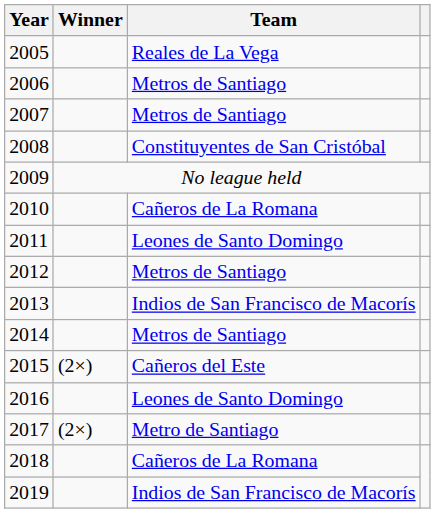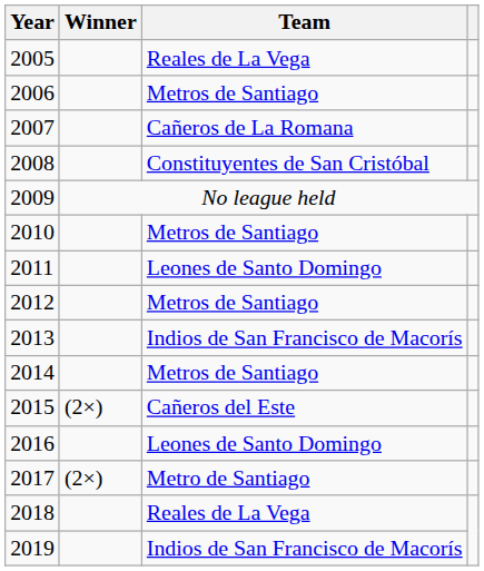 <table class="wikitable sortable">
 <tr>
 <th>Year</th>
 <th>Winner</th>
 <th>Team</th>
 <th></th>
 </tr>
 <tr>
 <td>2005</td>
 <td> </td>
 <td><a href='#'>Reales de La Vega</a></td>
 <td></td>
 </tr>
 <tr>
 <td>2006</td>
 <td> </td>
 <td><a href='#'>Metros de Santiago</a></td>
 <td></td>
 </tr>
 <tr>
 <td>2007</td>
 <td> </td>
-<td><a href='#'>Metros de Santiago</a></td>
+<td><a href='#'>Cañeros de La Romana</a></td>
 <td></td>
 </tr>
 <tr>
 <td>2008</td>
 <td> </td>
 <td><a href='#'>Constituyentes de San Cristóbal</a></td>
 <td></td>
 </tr>
 <tr>
 <td>2009</td>
 <td colspan=3 style="text-align:center;"><em>No league held</em></td>
 </tr>
 <tr>
 <td>2010</td>
 <td> </td>
-<td><a href='#'>Cañeros de La Romana</a></td>
+<td><a href='#'>Metros de Santiago</a></td>
 <td></td>
 </tr>
 <tr>
 <td>2011</td>
 <td> </td>
 <td><a href='#'>Leones de Santo Domingo</a></td>
 <td></td>
 </tr>
 <tr>
 <td>2012</td>
 <td> </td>
 <td><a href='#'>Metros de Santiago</a></td>
 <td></td>
 </tr>
 <tr>
 <td>2013</td>
 <td> </td>
 <td><a href='#'>Indios de San Francisco de Macorís</a></td>
 <td></td>
 </tr>
 <tr>
 <td>2014</td>
 <td> </td>
 <td><a href='#'>Metros de Santiago</a></td>
 <td></td>
 </tr>
 <tr>
 <td>2015</td>
 <td>  (2×)</td>
 <td><a href='#'>Cañeros del Este</a></td>
 <td></td>
 </tr>
 <tr>
 <td>2016</td>
 <td> </td>
 <td><a href='#'>Leones de Santo Domingo</a></td>
 <td></td>
 </tr>
 <tr>
 <td>2017</td>
 <td>  (2×)</td>
 <td><a href='#'>Metro de Santiago</a></td>
 <td></td>
 </tr>
 <tr>
 <td>2018</td>
 <td> </td>
-<td><a href='#'>Cañeros de La Romana</a></td>
+<td><a href='#'>Reales de La Vega</a></td>
 </tr>
 <tr>
 <td>2019</td>
 <td> </td>
 <td><a href='#'>Indios de San Francisco de Macorís</a></td>
 </tr>
 </table>
